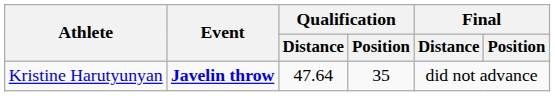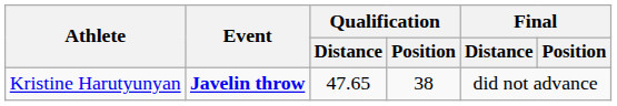 <table class=wikitable style="font-size:90%">
 <tr>
 <th rowspan="2">Athlete</th>
 <th rowspan="2">Event</th>
 <th colspan="2">Qualification</th>
 <th colspan="2">Final</th>
 </tr>
 <tr style="font-size:95%">
 <th>Distance</th>
 <th>Position</th>
 <th>Distance</th>
 <th>Position</th>
 </tr>
 <tr align=center>
 <td align=left><a href='#'>Kristine Harutyunyan</a></td>
 <td align=left><strong><a href='#'>Javelin throw</a></strong></td>
-<td>47.64</td>
-<td>35</td>
+<td>47.65</td>
+<td>38</td>
 <td colspan=2>did not advance</td>
 </tr>
 </table>
